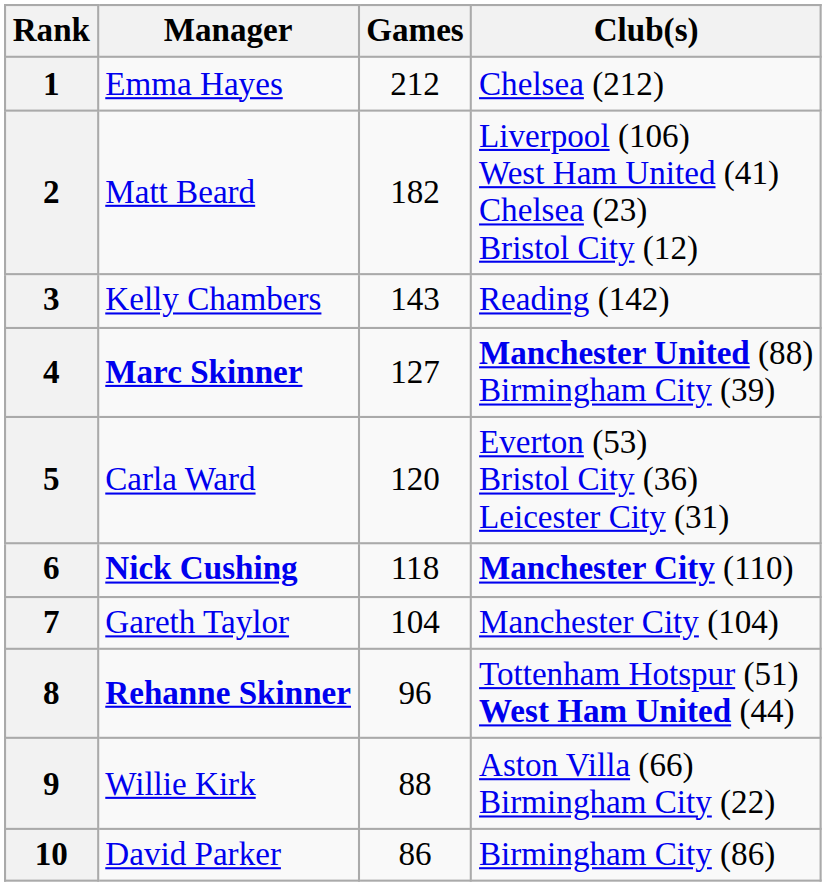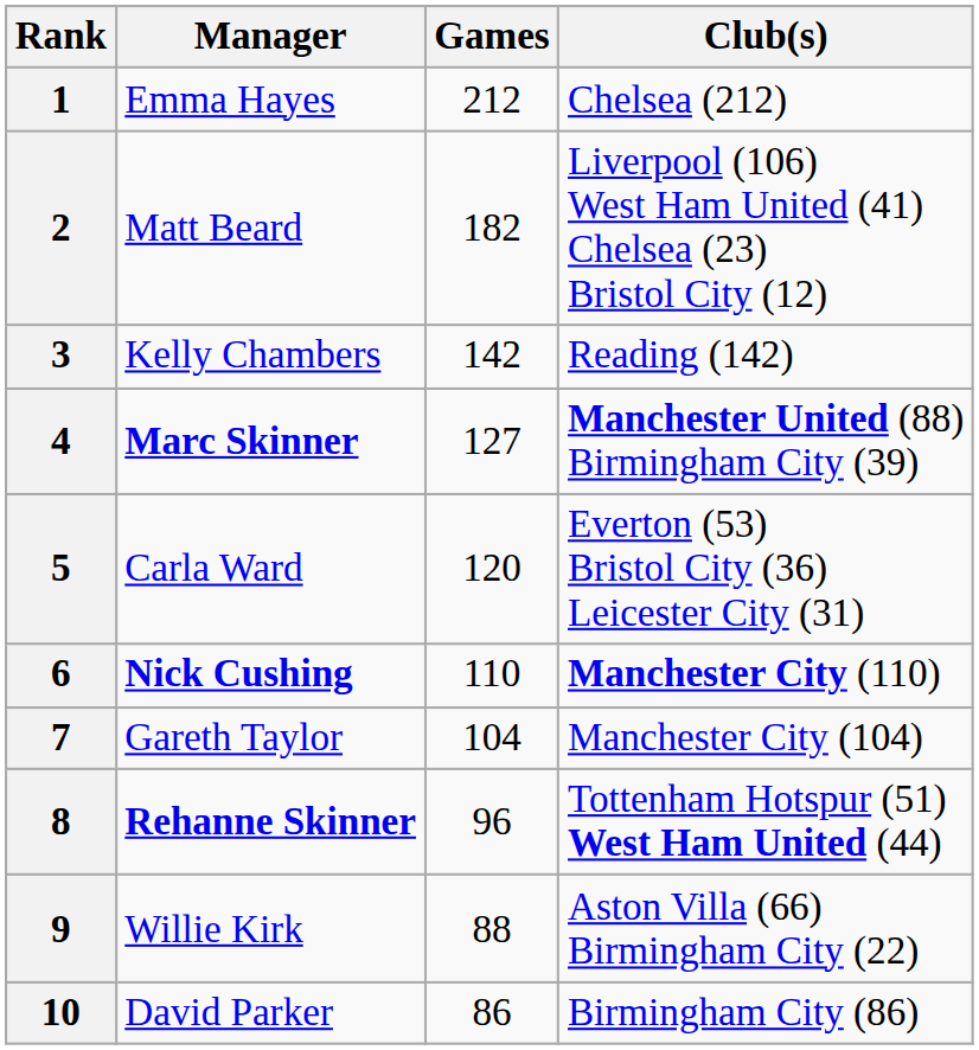 <table class="wikitable">
 <tr>
 <th scope=col>Rank</th>
 <th scope=col>Manager</th>
 <th scope=col>Games</th>
 <th scope=col>Club(s)</th>
 </tr>
 <tr>
 <th>1</th>
 <td> <a href='#'>Emma Hayes</a></td>
 <td align=center>212</td>
 <td><a href='#'>Chelsea</a> (212)</td>
 </tr>
 <tr>
 <th>2</th>
 <td> <a href='#'>Matt Beard</a></td>
 <td align=center>182</td>
 <td><a href='#'>Liverpool</a> (106)<br><a href='#'>West Ham United</a> (41)<br><a href='#'>Chelsea</a> (23)<br><a href='#'>Bristol City</a> (12)</td>
 </tr>
 <tr>
 <th>3</th>
 <td> <a href='#'>Kelly Chambers</a></td>
-<td align=center>143</td>
+<td align=center>142</td>
 <td><a href='#'>Reading</a> (142)</td>
 </tr>
 <tr>
 <th>4</th>
 <td> <strong><a href='#'>Marc Skinner</a></strong></td>
 <td align=center>127</td>
 <td><strong><a href='#'>Manchester United</a></strong> (88)<br><a href='#'>Birmingham City</a> (39)</td>
 </tr>
 <tr>
 <th>5</th>
 <td> <a href='#'>Carla Ward</a></td>
 <td align=center>120</td>
 <td><a href='#'>Everton</a> (53)<br><a href='#'>Bristol City</a> (36)<br><a href='#'>Leicester City</a> (31)</td>
 </tr>
 <tr>
 <th>6</th>
 <td> <strong><a href='#'>Nick Cushing</a></strong></td>
-<td align=center>118</td>
+<td align=center>110</td>
 <td><strong><a href='#'>Manchester City</a></strong> (110)</td>
 </tr>
 <tr>
 <th>7</th>
 <td> <a href='#'>Gareth Taylor</a></td>
 <td align=center>104</td>
 <td><a href='#'>Manchester City</a> (104)</td>
 </tr>
 <tr>
 <th>8</th>
 <td> <strong><a href='#'>Rehanne Skinner</a></strong></td>
 <td align=center>96</td>
 <td><a href='#'>Tottenham Hotspur</a> (51)<br><strong><a href='#'>West Ham United</a></strong> (44)</td>
 </tr>
 <tr>
 <th>9</th>
 <td> <a href='#'>Willie Kirk</a></td>
 <td align=center>88</td>
 <td><a href='#'>Aston Villa</a> (66)<br><a href='#'>Birmingham City</a> (22)</td>
 </tr>
 <tr>
 <th>10</th>
 <td> <a href='#'>David Parker</a></td>
 <td align=center>86</td>
 <td><a href='#'>Birmingham City</a> (86)</td>
 </tr>
 </table>
